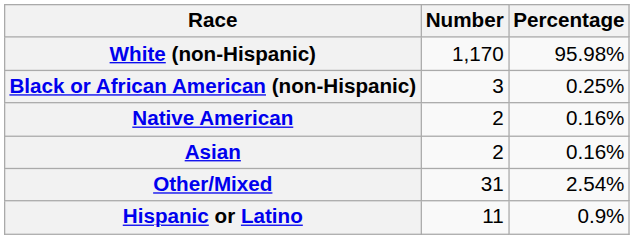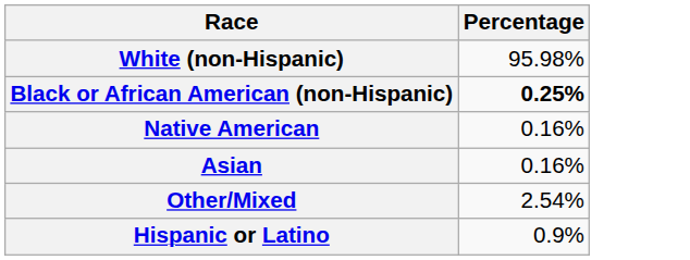 <table class="wikitable" style="text-align:right">
 <tr>
 <th scope="col">Race</th>
-<th scope="col">Number</th>
 <th scope="col">Percentage</th>
 </tr>
 <tr>
 <th scope="row"><a href='#'>White</a> (non-Hispanic)</th>
-<td>1,170</td>
 <td>95.98%</td>
 </tr>
 <tr>
 <th scope="row"><a href='#'>Black or African American</a> (non-Hispanic)</th>
-<td>3</td>
-<td>0.25%</td>
+<td><strong>0.25%</strong></td>
 </tr>
 <tr>
 <th scope="row"><a href='#'>Native American</a></th>
-<td>2</td>
 <td>0.16%</td>
 </tr>
 <tr>
 <th scope="row"><a href='#'>Asian</a></th>
-<td>2</td>
 <td>0.16%</td>
 </tr>
 <tr>
 <th scope="row"><a href='#'>Other/Mixed</a></th>
-<td>31</td>
 <td>2.54%</td>
 </tr>
 <tr>
 <th scope="row"><a href='#'>Hispanic</a> or <a href='#'>Latino</a></th>
-<td>11</td>
 <td>0.9%</td>
 </tr>
 </table>
